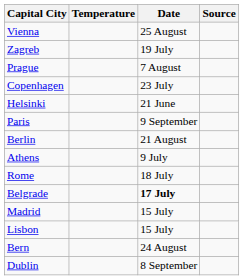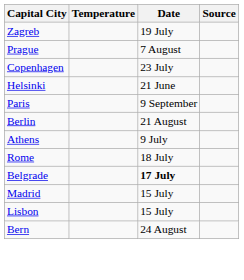 <table class="wikitable sortable">
 <tr>
 <th>Capital City</th>
 <th>Temperature</th>
 <th>Date</th>
 <th>Source</th>
-</tr>
-<tr>
-<td><a href='#'>Vienna</a></td>
-<td></td>
-<td>25 August</td>
-<td></td>
 </tr>
 <tr>
 <td><a href='#'>Zagreb</a></td>
 <td></td>
 <td>19 July</td>
 <td></td>
 </tr>
 <tr>
 <td><a href='#'>Prague</a></td>
 <td></td>
 <td>7 August</td>
 <td></td>
 </tr>
 <tr>
 <td><a href='#'>Copenhagen</a></td>
 <td></td>
 <td>23 July</td>
 <td></td>
 </tr>
 <tr>
 <td><a href='#'>Helsinki</a></td>
 <td></td>
 <td>21 June</td>
 <td></td>
 </tr>
 <tr>
 <td><a href='#'>Paris</a></td>
 <td></td>
 <td>9 September</td>
 <td></td>
 </tr>
 <tr>
 <td><a href='#'>Berlin</a></td>
 <td></td>
 <td>21 August</td>
 <td></td>
 </tr>
 <tr>
 <td><a href='#'>Athens</a></td>
 <td></td>
 <td>9 July</td>
 <td></td>
 </tr>
 <tr>
 <td><a href='#'>Rome</a></td>
 <td></td>
 <td>18 July</td>
 <td></td>
 </tr>
 <tr>
 <td><a href='#'>Belgrade</a></td>
 <td></td>
 <td><strong>17 July</strong></td>
 <td></td>
 </tr>
 <tr>
 <td><a href='#'>Madrid</a></td>
 <td></td>
 <td>15 July</td>
 <td></td>
 </tr>
 <tr>
 <td><a href='#'>Lisbon</a></td>
 <td></td>
 <td>15 July</td>
 <td></td>
 </tr>
 <tr>
 <td><a href='#'>Bern</a></td>
 <td></td>
 <td>24 August</td>
 <td></td>
 </tr>
-<tr>
-<td><a href='#'>Dublin</a></td>
-<td></td>
-<td>8 September</td>
-<td></td>
-</tr>
 </table>
